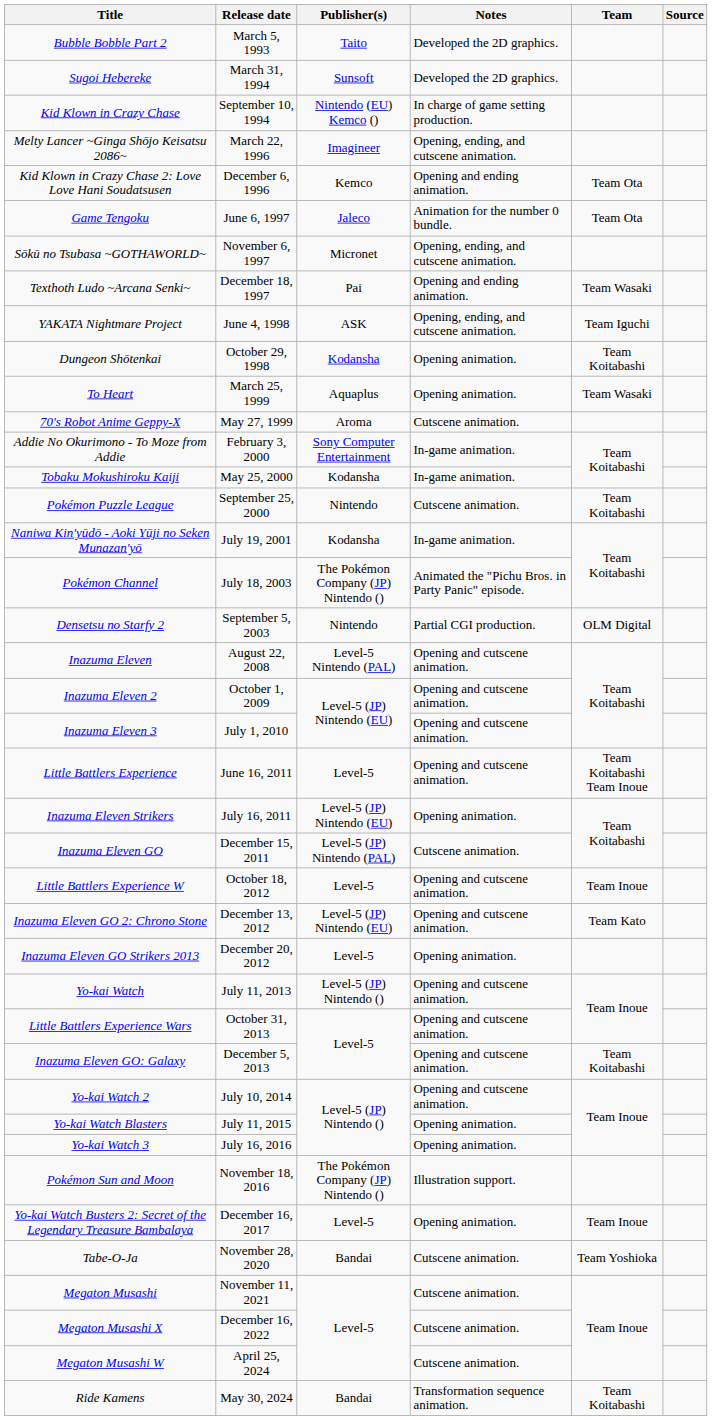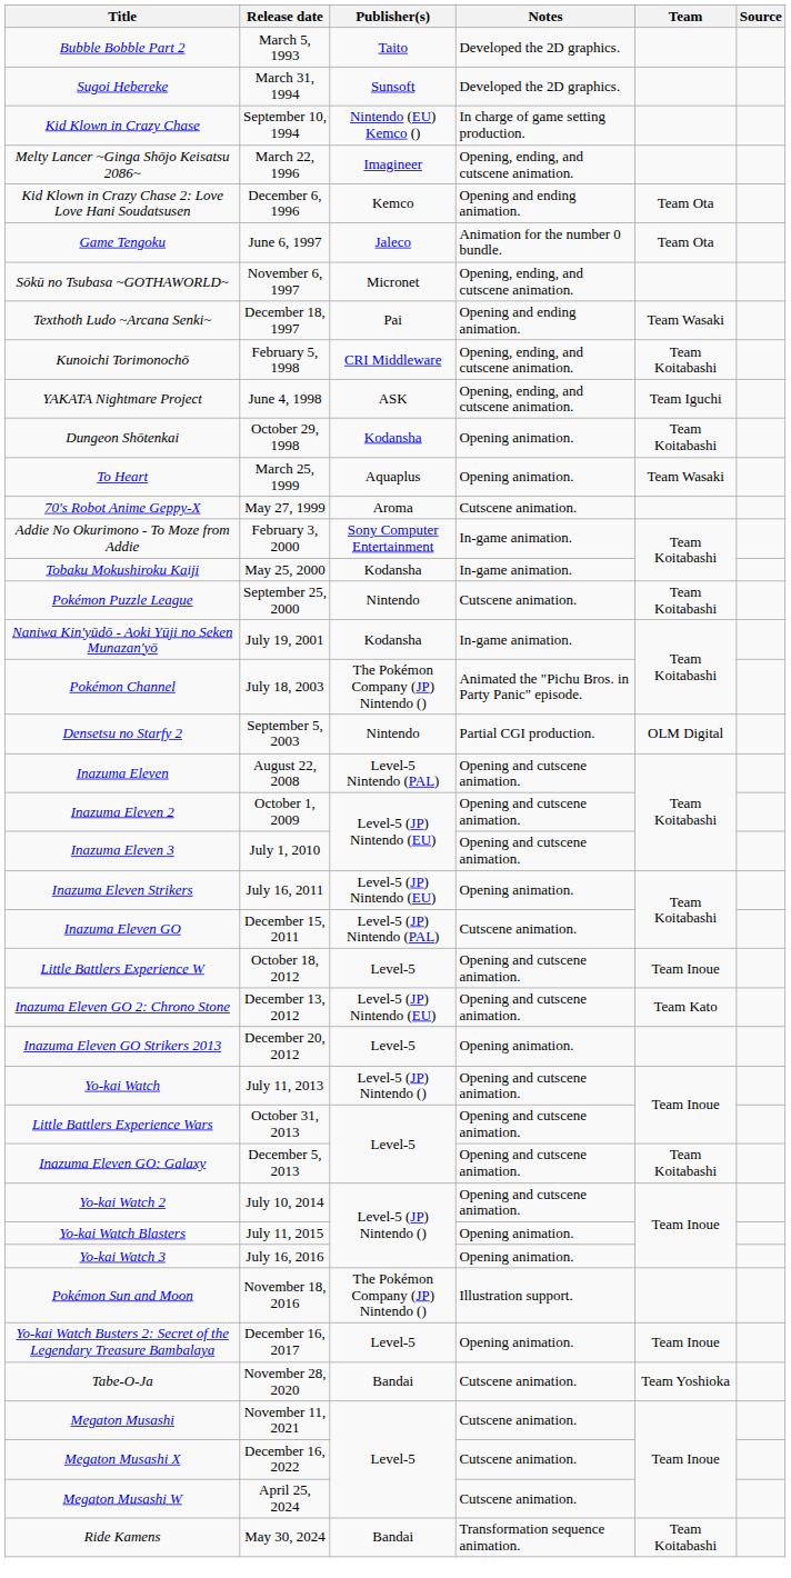 <table class="wikitable sortable" style="text-align:center; margin=auto; ">
 <tr>
 <th scope="col">Title</th>
 <th scope="col">Release date</th>
 <th scope="col">Publisher(s)</th>
 <th scope="col" class="unsortable">Notes</th>
 <th ! style="width: 13%;">Team</th>
 <th>Source</th>
 </tr>
 <tr>
 <td><em><a href='#'>Bubble Bobble Part 2</a></em></td>
 <td>March 5, 1993</td>
 <td><a href='#'>Taito</a></td>
 <td style="text-align:left;">Developed the 2D graphics.</td>
 <td></td>
 <td></td>
 </tr>
 <tr>
 <td><em><a href='#'>Sugoi Hebereke</a></em></td>
 <td>March 31, 1994</td>
 <td><a href='#'>Sunsoft</a></td>
 <td style="text-align:left;">Developed the 2D graphics.</td>
 <td></td>
 <td></td>
 </tr>
 <tr>
 <td><em><a href='#'>Kid Klown in Crazy Chase</a></em></td>
 <td>September 10, 1994</td>
 <td><a href='#'>Nintendo</a> (<a href='#'>EU</a>)<br><a href='#'>Kemco</a> ()</td>
 <td style="text-align:left;">In charge of game setting production.</td>
 <td></td>
 <td></td>
 </tr>
 <tr>
 <td><em>Melty Lancer ~Ginga Shōjo Keisatsu 2086~</em></td>
 <td>March 22, 1996</td>
 <td><a href='#'>Imagineer</a></td>
 <td style="text-align:left;">Opening, ending, and cutscene animation.</td>
 <td></td>
 <td></td>
 </tr>
 <tr>
 <td><em>Kid Klown in Crazy Chase 2: Love Love Hani Soudatsusen</em></td>
 <td>December 6, 1996</td>
 <td>Kemco</td>
 <td style="text-align:left;">Opening and ending animation.</td>
 <td>Team Ota</td>
 <td></td>
 </tr>
 <tr>
 <td><em><a href='#'>Game Tengoku</a></em></td>
 <td>June 6, 1997</td>
 <td><a href='#'>Jaleco</a></td>
 <td style="text-align:left;">Animation for the number 0 bundle.</td>
 <td>Team Ota</td>
 <td></td>
 </tr>
 <tr>
 <td><em>Sōkū no Tsubasa ~GOTHAWORLD~</em></td>
 <td>November 6, 1997</td>
 <td>Micronet</td>
 <td style="text-align:left;">Opening, ending, and cutscene animation.</td>
 <td></td>
 <td></td>
 </tr>
 <tr>
 <td><em>Texthoth Ludo ~Arcana Senki~</em></td>
 <td>December 18, 1997</td>
 <td>Pai</td>
 <td style="text-align:left;">Opening and ending animation.</td>
 <td>Team Wasaki</td>
+<td></td>
+</tr>
+<tr>
+<td><em>Kunoichi Torimonochō</em></td>
+<td>February 5, 1998</td>
+<td><a href='#'>CRI Middleware</a></td>
+<td style="text-align:left;">Opening, ending, and cutscene animation.</td>
+<td>Team Koitabashi</td>
 <td></td>
 </tr>
 <tr>
 <td><em>YAKATA Nightmare Project</em></td>
 <td>June 4, 1998</td>
 <td>ASK</td>
 <td style="text-align:left;">Opening, ending, and cutscene animation.</td>
 <td>Team Iguchi</td>
 <td></td>
 </tr>
 <tr>
 <td><em>Dungeon Shōtenkai</em></td>
 <td>October 29, 1998</td>
 <td><a href='#'>Kodansha</a></td>
 <td style="text-align:left;">Opening animation.</td>
 <td>Team Koitabashi</td>
 <td></td>
 </tr>
 <tr>
 <td><em><a href='#'>To Heart</a></em></td>
 <td>March 25, 1999</td>
 <td>Aquaplus</td>
 <td style="text-align:left;">Opening animation.</td>
 <td>Team Wasaki</td>
 <td></td>
 </tr>
 <tr>
 <td><em><a href='#'>70's Robot Anime Geppy-X</a></em></td>
 <td>May 27, 1999</td>
 <td>Aroma</td>
 <td style="text-align:left;">Cutscene animation.</td>
 <td></td>
 <td></td>
 </tr>
 <tr>
 <td><em>Addie No Okurimono - To Moze from Addie</em></td>
 <td>February 3, 2000</td>
 <td><a href='#'>Sony Computer Entertainment</a></td>
 <td style="text-align:left;">In-game animation.</td>
 <td rowspan="2">Team Koitabashi</td>
 <td></td>
 </tr>
 <tr>
 <td><em><a href='#'>Tobaku Mokushiroku Kaiji</a></em></td>
 <td>May 25, 2000</td>
 <td>Kodansha</td>
 <td style="text-align:left;">In-game animation.</td>
 <td></td>
 </tr>
 <tr>
 <td><em><a href='#'>Pokémon Puzzle League</a></em></td>
 <td>September 25, 2000</td>
 <td>Nintendo</td>
 <td style="text-align:left;">Cutscene animation.</td>
 <td>Team Koitabashi</td>
 <td></td>
 </tr>
 <tr>
 <td><em><a href='#'>Naniwa Kin'yūdō - Aoki Yūji no Seken Munazan'yō</a></em></td>
 <td>July 19, 2001</td>
 <td>Kodansha</td>
 <td style="text-align:left;">In-game animation.</td>
 <td rowspan="2">Team Koitabashi</td>
 <td></td>
 </tr>
 <tr>
 <td><em><a href='#'>Pokémon Channel</a></em></td>
 <td>July 18, 2003</td>
 <td>The Pokémon Company (<a href='#'>JP</a>)<br>Nintendo ()</td>
 <td style="text-align:left;">Animated the "Pichu Bros. in Party Panic" episode.</td>
 <td></td>
 </tr>
 <tr>
 <td><em><a href='#'>Densetsu no Starfy 2</a></em></td>
 <td>September 5, 2003</td>
 <td>Nintendo</td>
 <td style="text-align:left;">Partial CGI production.</td>
 <td>OLM Digital</td>
 <td></td>
 </tr>
 <tr>
 <td><em><a href='#'>Inazuma Eleven</a></em></td>
 <td>August 22, 2008</td>
 <td>Level-5<br>Nintendo (<a href='#'>PAL</a>)</td>
 <td style="text-align:left;">Opening and cutscene animation.</td>
 <td rowspan="3">Team Koitabashi</td>
 <td></td>
 </tr>
 <tr>
 <td><em><a href='#'>Inazuma Eleven 2</a></em></td>
 <td>October 1, 2009</td>
 <td rowspan="2">Level-5 (<a href='#'>JP</a>)<br>Nintendo (<a href='#'>EU</a>)</td>
 <td style="text-align:left;">Opening and cutscene animation.</td>
 <td></td>
 </tr>
 <tr>
 <td><em><a href='#'>Inazuma Eleven 3</a></em></td>
 <td>July 1, 2010</td>
 <td style="text-align:left;">Opening and cutscene animation.</td>
-<td></td>
-</tr>
-<tr>
-<td><em><a href='#'>Little Battlers Experience</a></em></td>
-<td>June 16, 2011</td>
-<td>Level-5</td>
-<td style="text-align:left;">Opening and cutscene animation.</td>
-<td>Team Koitabashi<br>Team Inoue</td>
 <td></td>
 </tr>
 <tr>
 <td><em><a href='#'>Inazuma Eleven Strikers</a></em></td>
 <td>July 16, 2011</td>
 <td>Level-5 (<a href='#'>JP</a>)<br>Nintendo (<a href='#'>EU</a>)</td>
 <td style="text-align:left;">Opening animation.</td>
 <td rowspan="2">Team Koitabashi</td>
 <td></td>
 </tr>
 <tr>
 <td><em><a href='#'>Inazuma Eleven GO</a></em></td>
 <td>December 15, 2011</td>
 <td>Level-5 (<a href='#'>JP</a>)<br>Nintendo (<a href='#'>PAL</a>)</td>
 <td style="text-align:left;">Cutscene animation.</td>
 <td></td>
 </tr>
 <tr>
 <td><em><a href='#'>Little Battlers Experience W</a></em></td>
 <td>October 18, 2012</td>
 <td>Level-5</td>
 <td style="text-align:left;">Opening and cutscene animation.</td>
 <td>Team Inoue</td>
 <td></td>
 </tr>
 <tr>
 <td><em><a href='#'>Inazuma Eleven GO 2: Chrono Stone</a></em></td>
 <td>December 13, 2012</td>
 <td>Level-5 (<a href='#'>JP</a>)<br>Nintendo (<a href='#'>EU</a>)</td>
 <td style="text-align:left;">Opening and cutscene animation.</td>
 <td>Team Kato</td>
 <td></td>
 </tr>
 <tr>
 <td><em><a href='#'>Inazuma Eleven GO Strikers 2013</a></em></td>
 <td>December 20, 2012</td>
 <td>Level-5</td>
 <td style="text-align:left;">Opening animation.</td>
 <td></td>
 <td></td>
 </tr>
 <tr>
 <td><em><a href='#'>Yo-kai Watch</a></em></td>
 <td>July 11, 2013</td>
 <td>Level-5 (<a href='#'>JP</a>)<br>Nintendo ()</td>
 <td style="text-align:left;">Opening and cutscene animation.</td>
 <td rowspan="2">Team Inoue</td>
 <td></td>
 </tr>
 <tr>
 <td><em><a href='#'>Little Battlers Experience Wars</a></em></td>
 <td>October 31, 2013</td>
 <td rowspan="2">Level-5</td>
 <td style="text-align:left;">Opening and cutscene animation.</td>
 <td></td>
 </tr>
 <tr>
 <td><em><a href='#'>Inazuma Eleven GO: Galaxy</a></em></td>
 <td>December 5, 2013</td>
 <td style="text-align:left;">Opening and cutscene animation.</td>
 <td>Team Koitabashi</td>
 <td></td>
 </tr>
 <tr>
 <td><em><a href='#'>Yo-kai Watch 2</a></em></td>
 <td>July 10, 2014</td>
 <td rowspan="3">Level-5 (<a href='#'>JP</a>)<br>Nintendo ()</td>
 <td style="text-align:left;">Opening and cutscene animation.</td>
 <td rowspan="3">Team Inoue</td>
 <td></td>
 </tr>
 <tr>
 <td><em><a href='#'>Yo-kai Watch Blasters</a></em></td>
 <td>July 11, 2015</td>
 <td style="text-align:left;">Opening animation.</td>
 <td></td>
 </tr>
 <tr>
 <td><em><a href='#'>Yo-kai Watch 3</a></em></td>
 <td>July 16, 2016</td>
 <td style="text-align:left;">Opening animation.</td>
 <td></td>
 </tr>
 <tr>
 <td><em><a href='#'>Pokémon Sun and Moon</a></em></td>
 <td>November 18, 2016</td>
 <td>The Pokémon Company (<a href='#'>JP</a>)<br>Nintendo ()</td>
 <td style="text-align:left;">Illustration support.</td>
 <td></td>
 <td></td>
 </tr>
 <tr>
 <td><em><a href='#'>Yo-kai Watch Busters 2: Secret of the Legendary Treasure Bambalaya</a></em></td>
 <td>December 16, 2017</td>
 <td>Level-5</td>
 <td style="text-align:left;">Opening animation.</td>
 <td>Team Inoue</td>
 <td></td>
 </tr>
 <tr>
 <td><em>Tabe-O-Ja</em></td>
 <td>November 28, 2020</td>
 <td>Bandai</td>
 <td style="text-align:left;">Cutscene animation.</td>
 <td>Team Yoshioka</td>
 <td></td>
 </tr>
 <tr>
 <td><em><a href='#'>Megaton Musashi</a></em></td>
 <td>November 11, 2021</td>
 <td rowspan="3">Level-5</td>
 <td style="text-align:left;">Cutscene animation.</td>
 <td rowspan="3">Team Inoue</td>
 </tr>
 <tr>
 <td><em><a href='#'>Megaton Musashi X</a></em></td>
 <td>December 16, 2022</td>
 <td style="text-align:left;">Cutscene animation.</td>
 <td></td>
 </tr>
 <tr>
 <td><em><a href='#'>Megaton Musashi W</a></em></td>
 <td>April 25, 2024</td>
 <td style="text-align:left;">Cutscene animation.</td>
 <td></td>
 </tr>
 <tr>
 <td><em>Ride Kamens</em></td>
 <td>May 30, 2024</td>
 <td>Bandai</td>
 <td style="text-align:left;">Transformation sequence animation.</td>
 <td>Team Koitabashi</td>
 <td></td>
 </tr>
 </table>
